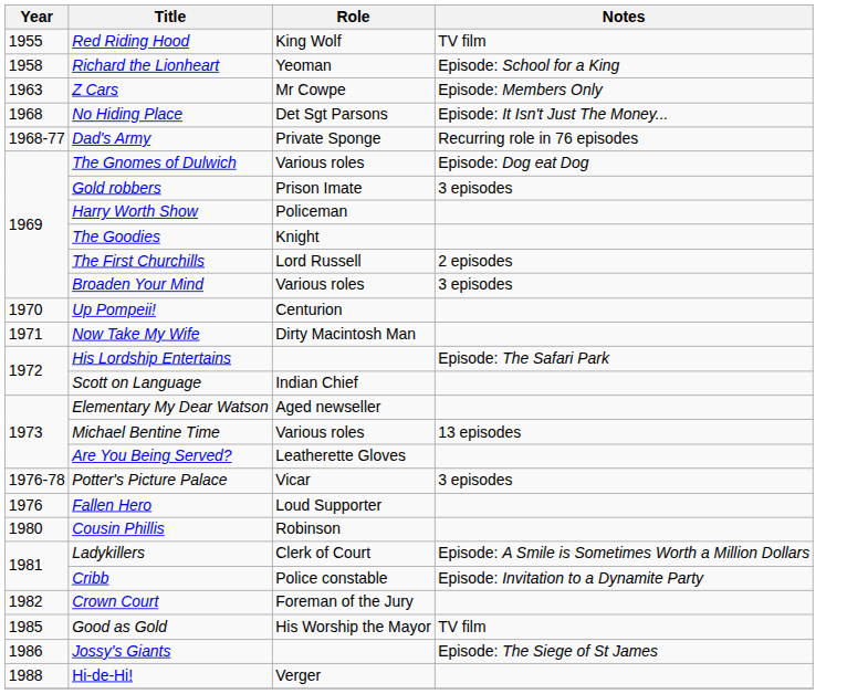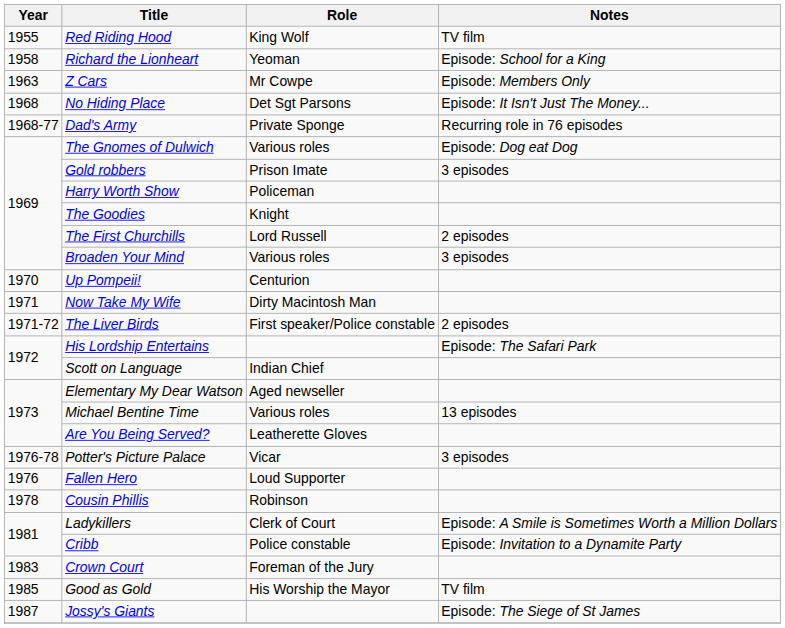 <table class="wikitable">
 <tr>
 <th>Year</th>
 <th>Title</th>
 <th>Role</th>
 <th>Notes</th>
 </tr>
 <tr>
 <td>1955</td>
 <td><a href='#'><em>Red Riding Hood</em></a></td>
 <td>King Wolf</td>
 <td>TV film</td>
 </tr>
 <tr>
 <td>1958</td>
 <td><a href='#'><em>Richard the Lionheart</em></a></td>
 <td>Yeoman</td>
 <td>Episode: <em>School for a King</em></td>
 </tr>
 <tr>
 <td>1963</td>
 <td><em><a href='#'>Z Cars</a></em></td>
 <td>Mr Cowpe</td>
 <td>Episode: <em>Members Only</em></td>
 </tr>
 <tr>
 <td>1968</td>
 <td><em><a href='#'>No Hiding Place</a></em></td>
 <td>Det Sgt Parsons</td>
 <td>Episode: <em>It Isn't Just The Money...</em></td>
 </tr>
 <tr>
 <td>1968-77</td>
 <td><em><a href='#'>Dad's Army</a></em></td>
 <td>Private Sponge</td>
 <td>Recurring role in 76 episodes</td>
 </tr>
 <tr>
 <td rowspan="6">1969</td>
 <td><em><a href='#'>The Gnomes of Dulwich</a></em></td>
 <td>Various roles</td>
 <td>Episode: <em>Dog</em> <em>eat</em> <em>Dog</em></td>
 </tr>
 <tr>
 <td><em><a href='#'>Gold robbers</a></em></td>
 <td>Prison Imate</td>
 <td>3 episodes</td>
 </tr>
 <tr>
 <td><em><a href='#'>Harry Worth Show</a></em></td>
 <td>Policeman</td>
 <td></td>
 </tr>
 <tr>
 <td><a href='#'><em>The Goodies</em></a></td>
 <td>Knight</td>
 <td></td>
 </tr>
 <tr>
 <td><em><a href='#'>The First Churchills</a></em></td>
 <td>Lord Russell</td>
 <td>2 episodes</td>
 </tr>
 <tr>
 <td><em><a href='#'>Broaden Your Mind</a></em></td>
 <td>Various roles</td>
 <td>3 episodes</td>
 </tr>
 <tr>
 <td>1970</td>
 <td><em><a href='#'>Up Pompeii!</a></em></td>
 <td>Centurion</td>
 <td></td>
 </tr>
 <tr>
 <td>1971</td>
 <td><em><a href='#'>Now Take My Wife</a></em></td>
 <td>Dirty Macintosh Man</td>
 <td></td>
 </tr>
 <tr>
+<td>1971-72</td>
+<td><em><a href='#'>The Liver Birds</a></em></td>
+<td>First speaker/Police constable</td>
+<td>2 episodes</td>
+</tr>
+<tr>
 <td rowspan="2">1972</td>
 <td><em><a href='#'>His Lordship Entertains</a></em></td>
 <td></td>
 <td>Episode: <em>The Safari Park</em></td>
 </tr>
 <tr>
 <td><em>Scott on Language</em></td>
 <td>Indian Chief</td>
 <td></td>
 </tr>
 <tr>
 <td rowspan="3">1973</td>
 <td><em>Elementary My Dear Watson</em></td>
 <td>Aged newseller</td>
 <td></td>
 </tr>
 <tr>
 <td><em>Michael Bentine Time</em></td>
 <td>Various roles</td>
 <td>13 episodes</td>
 </tr>
 <tr>
 <td><em><a href='#'>Are You Being Served?</a></em></td>
 <td>Leatherette Gloves</td>
 <td></td>
 </tr>
 <tr>
 <td>1976-78</td>
 <td><em>Potter's Picture Palace</em></td>
 <td>Vicar</td>
 <td>3 episodes</td>
 </tr>
 <tr>
 <td>1976</td>
 <td><a href='#'><em>Fallen Hero</em></a></td>
 <td>Loud Supporter</td>
 <td></td>
 </tr>
 <tr>
-<td>1980</td>
+<td>1978</td>
 <td><em><a href='#'>Cousin Phillis</a></em></td>
 <td>Robinson</td>
 <td></td>
 </tr>
 <tr>
 <td rowspan="2">1981</td>
 <td><em>Ladykillers</em></td>
 <td>Clerk of Court</td>
 <td>Episode: <em>A Smile is Sometimes Worth a Million Dollars</em></td>
 </tr>
 <tr>
 <td><em><a href='#'>Cribb</a></em></td>
 <td>Police constable</td>
 <td>Episode: <em>Invitation to a Dynamite Party</em></td>
 </tr>
 <tr>
-<td>1982</td>
+<td>1983</td>
 <td><a href='#'><em>Crown Court</em></a></td>
 <td>Foreman of the Jury</td>
 <td></td>
 </tr>
 <tr>
 <td>1985</td>
 <td><em>Good as Gold</em></td>
 <td>His Worship the Mayor</td>
 <td>TV film</td>
 </tr>
 <tr>
-<td>1986</td>
+<td>1987</td>
 <td><em><a href='#'>Jossy's Giants</a></em></td>
 <td></td>
 <td>Episode: <em>The Siege of St James<strong></td>
 </tr>
 <tr>
-<td>1988</td>
-<td></em><a href='#'>Hi-de-Hi!</a><em></td>
-<td>Verger</td>
-<td></td>
-</tr>
-<tr>
 </tr>
 </table>
